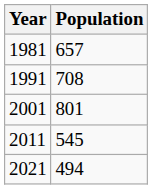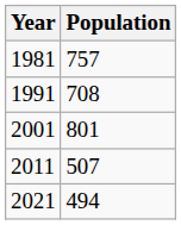 <table class="wikitable">
 <tr>
 <th>Year</th>
 <th>Population</th>
 </tr>
 <tr>
 <td>1981</td>
-<td>657</td>
+<td>757</td>
 </tr>
 <tr>
 <td>1991</td>
 <td>708</td>
 </tr>
 <tr>
 <td>2001</td>
 <td>801</td>
 </tr>
 <tr>
 <td>2011</td>
-<td>545</td>
+<td>507</td>
 </tr>
 <tr>
 <td>2021</td>
 <td>494</td>
 </tr>
 </table>
